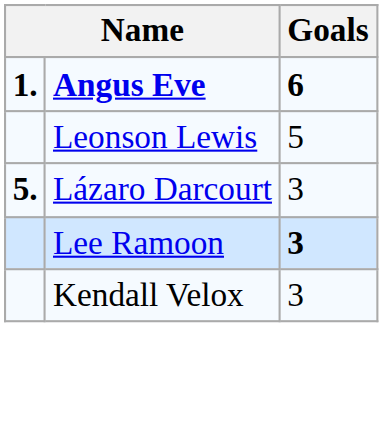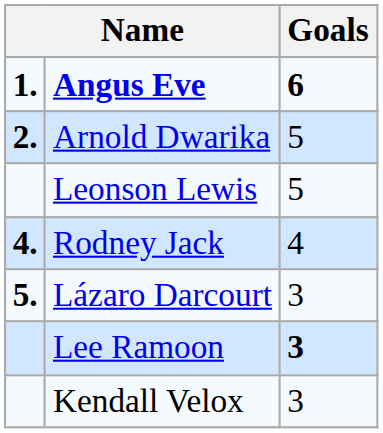 <table class="wikitable">
 <tr>
 <th colspan="2">Name</th>
 <th>Goals</th>
 </tr>
 <tr style="background:#f5faff;">
 <td><strong>1.</strong></td>
 <td> <strong><a href='#'>Angus Eve</a></strong></td>
 <td><strong>6</strong></td>
 </tr>
+<tr style="background:#d0e7ff;">
+<td><strong>2.</strong></td>
+<td> <a href='#'>Arnold Dwarika</a></td>
+<td>5</td>
+</tr>
 <tr style="background:#f5faff;">
 <td></td>
 <td> <a href='#'>Leonson Lewis</a></td>
 <td>5</td>
+</tr>
+<tr style="background:#d0e7ff;">
+<td><strong>4.</strong></td>
+<td> <a href='#'>Rodney Jack</a></td>
+<td>4</td>
 </tr>
 <tr style="background:#f5faff;">
 <td><strong>5.</strong></td>
 <td> <a href='#'>Lázaro Darcourt</a></td>
 <td>3</td>
 </tr>
 <tr style="background:#d0e7ff;">
 <td></td>
 <td> <a href='#'>Lee Ramoon</a></td>
 <td><strong>3</strong></td>
 </tr>
 <tr style="background:#f5faff;">
 <td></td>
 <td> Kendall Velox</td>
 <td>3</td>
 </tr>
 </table>
